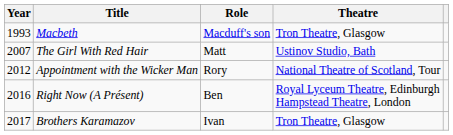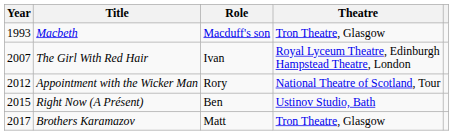 <table class="wikitable" style="font-size: 100%;">
 <tr>
 <th>Year</th>
 <th>Title</th>
 <th>Role</th>
 <th>Theatre</th>
 <th></th>
 </tr>
 <tr>
 <td>1993</td>
 <td><em><a href='#'>Macbeth</a></em></td>
 <td><a href='#'>Macduff's son</a></td>
 <td><a href='#'>Tron Theatre</a>, Glasgow</td>
 <td></td>
 </tr>
 <tr>
 <td>2007</td>
 <td><em>The Girl With Red Hair</em></td>
-<td>Matt</td>
-<td><a href='#'>Ustinov Studio, Bath</a></td>
+<td>Ivan</td>
+<td><a href='#'>Royal Lyceum Theatre</a>, Edinburgh<br><a href='#'>Hampstead Theatre</a>, London</td>
 <td></td>
 </tr>
 <tr>
 <td>2012</td>
 <td><em>Appointment with the Wicker Man</em></td>
 <td>Rory</td>
 <td><a href='#'>National Theatre of Scotland</a>, Tour</td>
 <td></td>
 </tr>
 <tr>
-<td>2016</td>
+<td>2015</td>
 <td><em>Right Now (A Présent)</em></td>
 <td>Ben</td>
-<td><a href='#'>Royal Lyceum Theatre</a>, Edinburgh<br><a href='#'>Hampstead Theatre</a>, London</td>
+<td><a href='#'>Ustinov Studio, Bath</a></td>
 <td></td>
 </tr>
 <tr>
 <td>2017</td>
 <td><em>Brothers Karamazov</em></td>
-<td>Ivan</td>
+<td>Matt</td>
 <td><a href='#'>Tron Theatre</a>, Glasgow</td>
 <td></td>
 </tr>
 </table>
